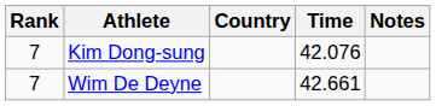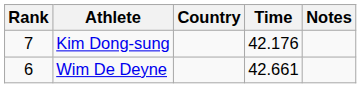 <table class="wikitable sortable" style="text-align:center">
 <tr>
 <th>Rank</th>
 <th>Athlete</th>
 <th>Country</th>
 <th>Time</th>
 <th>Notes</th>
 </tr>
 <tr>
 <td>7</td>
 <td align=left><a href='#'>Kim Dong-sung</a></td>
 <td align=left></td>
-<td>42.076</td>
+<td>42.176</td>
 <td></td>
 </tr>
 <tr>
-<td>7</td>
+<td>6</td>
 <td align=left><a href='#'>Wim De Deyne</a></td>
 <td align=left></td>
 <td>42.661</td>
 <td></td>
 </tr>
 </table>
